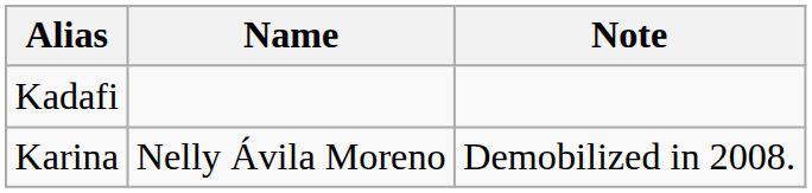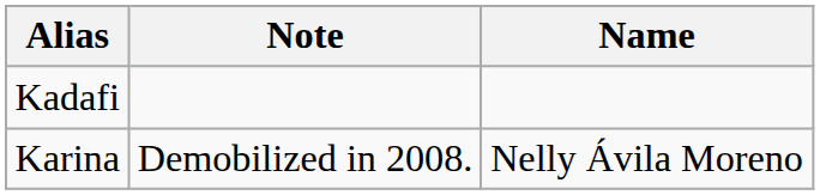 <table class="wikitable">
 <tr>
 <th>Alias</th>
+<th>Note</th>
 <th>Name</th>
-<th>Note</th>
 </tr>
 <tr>
 <td>Kadafi</td>
 <td></td>
 <td></td>
 </tr>
 <tr>
 <td>Karina</td>
+<td>Demobilized in 2008.</td>
 <td>Nelly Ávila Moreno</td>
-<td>Demobilized in 2008.</td>
 </tr>
 </table>
